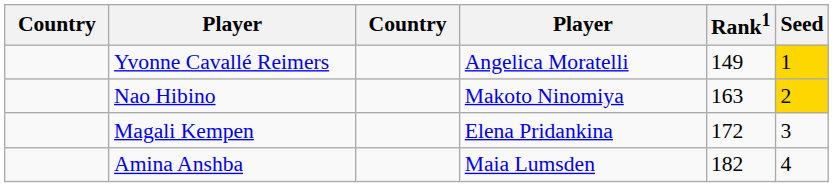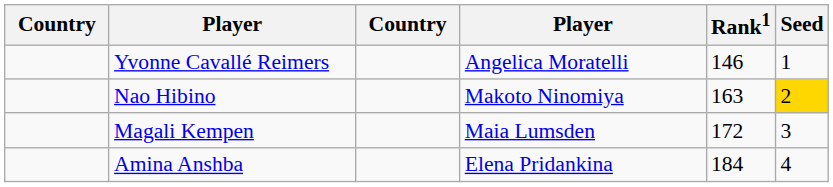 <table class="sortable wikitable">
 <tr>
 <th width="70">Country</th>
 <th width="175">Player</th>
 <th width="70">Country</th>
 <th width="175">Player</th>
 <th>Rank<sup>1</sup></th>
 <th>Seed</th>
 </tr>
 <tr>
 <td></td>
 <td><a href='#'>Yvonne Cavallé Reimers</a></td>
 <td></td>
 <td><a href='#'>Angelica Moratelli</a></td>
-<td>149</td>
-<td style="background: gold;">1</td>
+<td>146</td>
+<td>1</td>
 </tr>
 <tr>
 <td></td>
 <td><a href='#'>Nao Hibino</a></td>
 <td></td>
 <td><a href='#'>Makoto Ninomiya</a></td>
 <td>163</td>
 <td style="background: gold;">2</td>
 </tr>
 <tr>
 <td></td>
 <td><a href='#'>Magali Kempen</a></td>
 <td></td>
-<td><a href='#'>Elena Pridankina</a></td>
+<td><a href='#'>Maia Lumsden</a></td>
 <td>172</td>
 <td>3</td>
 </tr>
 <tr>
 <td></td>
 <td><a href='#'>Amina Anshba</a></td>
 <td></td>
-<td><a href='#'>Maia Lumsden</a></td>
-<td>182</td>
+<td><a href='#'>Elena Pridankina</a></td>
+<td>184</td>
 <td>4</td>
 </tr>
 </table>
